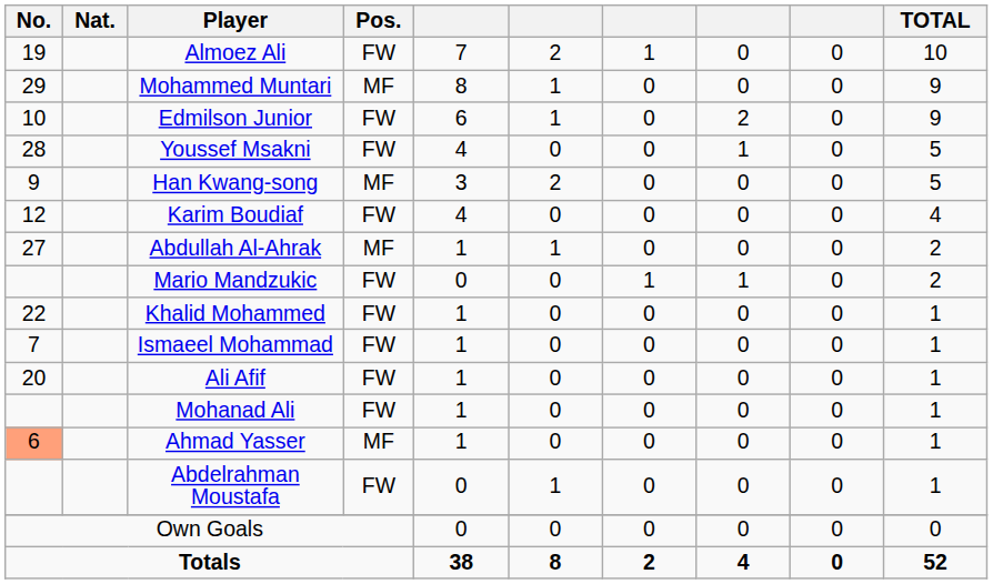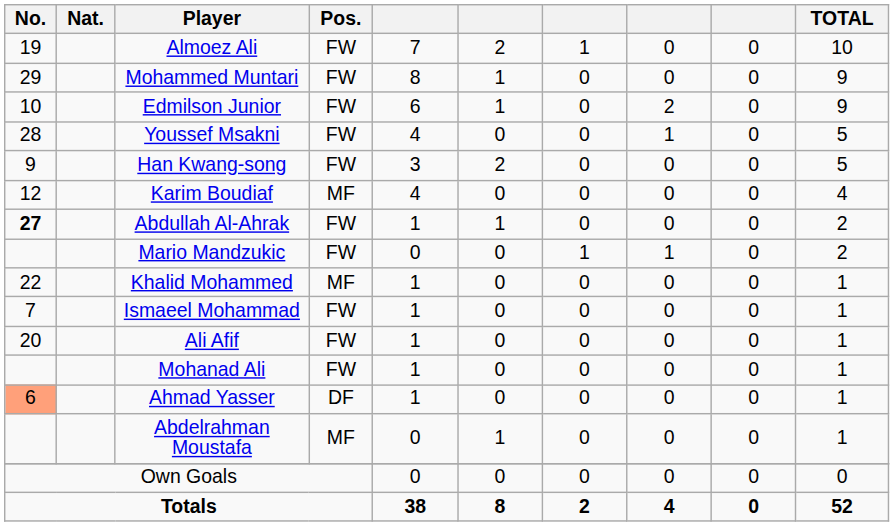 <table class="wikitable sortable alternance"  style="font-size:85%; text-align:center; line-height:14px; width:70%;">
 <tr>
 <th width=10>No.</th>
 <th width=10>Nat.</th>
 <th width=100>Player</th>
 <th width=10>Pos.</th>
 <th width=40></th>
 <th width=40></th>
 <th width=40></th>
 <th width=40></th>
 <th width=40></th>
 <th width=40>TOTAL</th>
 </tr>
 <tr>
 <td>19</td>
 <td></td>
 <td><a href='#'>Almoez Ali</a></td>
 <td>FW</td>
 <td>7</td>
 <td>2</td>
 <td>1</td>
 <td>0</td>
 <td>0</td>
 <td>10</td>
 </tr>
 <tr>
 <td>29</td>
 <td></td>
 <td><a href='#'>Mohammed Muntari</a></td>
-<td>MF</td>
+<td>FW</td>
 <td>8</td>
 <td>1</td>
 <td>0</td>
 <td>0</td>
 <td>0</td>
 <td>9</td>
 </tr>
 <tr>
 <td>10</td>
 <td></td>
 <td><a href='#'>Edmilson Junior</a></td>
 <td>FW</td>
 <td>6</td>
 <td>1</td>
 <td>0</td>
 <td>2</td>
 <td>0</td>
 <td>9</td>
 </tr>
 <tr>
 <td>28</td>
 <td></td>
 <td><a href='#'>Youssef Msakni</a></td>
 <td>FW</td>
 <td>4</td>
 <td>0</td>
 <td>0</td>
 <td>1</td>
 <td>0</td>
 <td>5</td>
 </tr>
 <tr>
 <td>9</td>
 <td></td>
 <td><a href='#'>Han Kwang-song</a></td>
-<td>MF</td>
+<td>FW</td>
 <td>3</td>
 <td>2</td>
 <td>0</td>
 <td>0</td>
 <td>0</td>
 <td>5</td>
 </tr>
 <tr>
 <td>12</td>
 <td></td>
 <td><a href='#'>Karim Boudiaf</a></td>
-<td>FW</td>
+<td>MF</td>
 <td>4</td>
 <td>0</td>
 <td>0</td>
 <td>0</td>
 <td>0</td>
 <td>4</td>
 </tr>
 <tr>
-<td>27</td>
+<td><strong>27</strong></td>
 <td></td>
 <td><a href='#'>Abdullah Al-Ahrak</a></td>
-<td>MF</td>
+<td>FW</td>
 <td>1</td>
 <td>1</td>
 <td>0</td>
 <td>0</td>
 <td>0</td>
 <td>2</td>
 </tr>
 <tr>
 <td></td>
 <td></td>
 <td><a href='#'>Mario Mandzukic</a></td>
 <td>FW</td>
 <td>0</td>
 <td>0</td>
 <td>1</td>
 <td>1</td>
 <td>0</td>
 <td>2</td>
 </tr>
 <tr>
 <td>22</td>
 <td></td>
 <td><a href='#'>Khalid Mohammed</a></td>
-<td>FW</td>
+<td>MF</td>
 <td>1</td>
 <td>0</td>
 <td>0</td>
 <td>0</td>
 <td>0</td>
 <td>1</td>
 </tr>
 <tr>
 <td>7</td>
 <td></td>
 <td><a href='#'>Ismaeel Mohammad</a></td>
 <td>FW</td>
 <td>1</td>
 <td>0</td>
 <td>0</td>
 <td>0</td>
 <td>0</td>
 <td>1</td>
 </tr>
 <tr>
 <td>20</td>
 <td></td>
 <td><a href='#'>Ali Afif</a></td>
 <td>FW</td>
 <td>1</td>
 <td>0</td>
 <td>0</td>
 <td>0</td>
 <td>0</td>
 <td>1</td>
 </tr>
 <tr>
 <td></td>
 <td></td>
 <td><a href='#'>Mohanad Ali</a></td>
 <td>FW</td>
 <td>1</td>
 <td>0</td>
 <td>0</td>
 <td>0</td>
 <td>0</td>
 <td>1</td>
 </tr>
 <tr>
 <td style="background: lightsalmon;">6</td>
 <td></td>
 <td><a href='#'>Ahmad Yasser</a></td>
-<td>MF</td>
+<td>DF</td>
 <td>1</td>
 <td>0</td>
 <td>0</td>
 <td>0</td>
 <td>0</td>
 <td>1</td>
 </tr>
 <tr>
 <td></td>
 <td></td>
 <td><a href='#'>Abdelrahman Moustafa</a></td>
-<td>FW</td>
+<td>MF</td>
 <td>0</td>
 <td>1</td>
 <td>0</td>
 <td>0</td>
 <td>0</td>
 <td>1</td>
 </tr>
 <tr>
 </tr>
 <tr class="sortbottom">
 <td colspan="4">Own Goals</td>
 <td>0</td>
 <td>0</td>
 <td>0</td>
 <td>0</td>
 <td>0</td>
 <td>0</td>
 </tr>
 <tr class="sortbottom">
 <td colspan="4"><strong>Totals</strong></td>
 <td><strong>38</strong></td>
 <td><strong>8</strong></td>
 <td><strong>2</strong></td>
 <td><strong>4</strong></td>
 <td><strong>0</strong></td>
 <td><strong>52</strong></td>
 </tr>
 </table>
